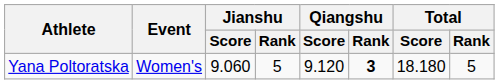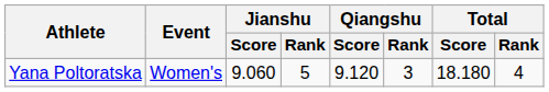 <table class=wikitable style="font-size:90%">
 <tr>
 <th rowspan=2>Athlete</th>
 <th rowspan=2>Event</th>
 <th colspan=2>Jianshu</th>
 <th colspan=2>Qiangshu</th>
 <th colspan=2>Total</th>
 </tr>
 <tr style="font-size:95%">
 <th>Score</th>
 <th>Rank</th>
 <th>Score</th>
 <th>Rank</th>
 <th>Score</th>
 <th>Rank</th>
 </tr>
 <tr align=center>
 <td align=left><a href='#'>Yana Poltoratska</a></td>
 <td align=left><a href='#'>Women's</a></td>
 <td>9.060</td>
 <td>5</td>
 <td>9.120</td>
-<td><strong>3</strong></td>
+<td>3</td>
 <td>18.180</td>
-<td>5</td>
+<td>4</td>
 </tr>
 </table>
